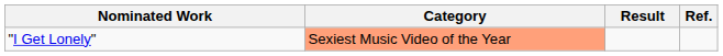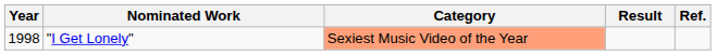 <table class="wikitable" width="50%">
 <tr>
+<th width="5%">Year</th>
 <th width="40%">Nominated Work</th>
 <th width="40%">Category</th>
 <th width="10%">Result</th>
 <th width="5%">Ref.</th>
 </tr>
 <tr>
+<td>1998</td>
 <td>"<a href='#'>I Get Lonely</a>"</td>
 <td style="background: lightsalmon;">Sexiest Music Video of the Year</td>
 <td></td>
 <td></td>
 </tr>
 </table>
